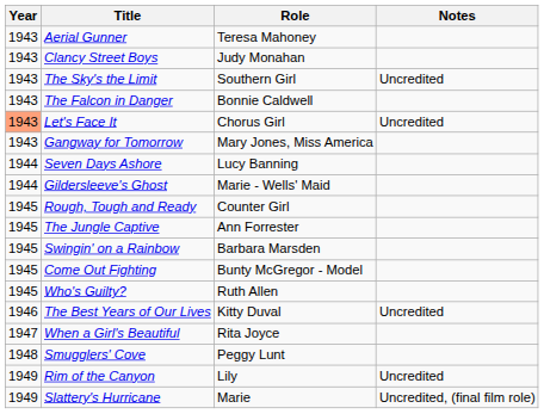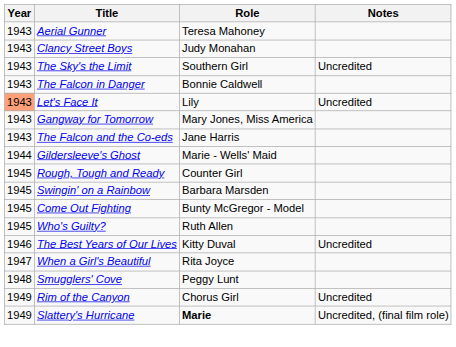 <table class="wikitable">
 <tr>
 <th>Year</th>
 <th>Title</th>
 <th>Role</th>
 <th>Notes</th>
 </tr>
 <tr>
 <td>1943</td>
 <td><em><a href='#'>Aerial Gunner</a></em></td>
 <td>Teresa Mahoney</td>
 <td></td>
 </tr>
 <tr>
 <td>1943</td>
 <td><em><a href='#'>Clancy Street Boys</a></em></td>
 <td>Judy Monahan</td>
 <td></td>
 </tr>
 <tr>
 <td>1943</td>
 <td><em><a href='#'>The Sky's the Limit</a></em></td>
 <td>Southern Girl</td>
 <td>Uncredited</td>
 </tr>
 <tr>
 <td>1943</td>
 <td><em><a href='#'>The Falcon in Danger</a></em></td>
 <td>Bonnie Caldwell</td>
 <td></td>
 </tr>
 <tr>
 <td style="background: lightsalmon;">1943</td>
 <td><em><a href='#'>Let's Face It</a></em></td>
-<td>Chorus Girl</td>
+<td>Lily</td>
 <td>Uncredited</td>
 </tr>
 <tr>
 <td>1943</td>
 <td><em><a href='#'>Gangway for Tomorrow</a></em></td>
 <td>Mary Jones, Miss America</td>
 <td></td>
 </tr>
 <tr>
-<td>1944</td>
-<td><em><a href='#'>Seven Days Ashore</a></em></td>
-<td>Lucy Banning</td>
+<td>1943</td>
+<td><em><a href='#'>The Falcon and the Co-eds</a></em></td>
+<td>Jane Harris</td>
 <td></td>
 </tr>
 <tr>
 <td>1944</td>
 <td><em><a href='#'>Gildersleeve's Ghost</a></em></td>
 <td>Marie - Wells' Maid</td>
 <td></td>
 </tr>
 <tr>
 <td>1945</td>
 <td><em><a href='#'>Rough, Tough and Ready</a></em></td>
 <td>Counter Girl</td>
-<td></td>
-</tr>
-<tr>
-<td>1945</td>
-<td><em><a href='#'>The Jungle Captive</a></em></td>
-<td>Ann Forrester</td>
 <td></td>
 </tr>
 <tr>
 <td>1945</td>
 <td><em><a href='#'>Swingin' on a Rainbow</a></em></td>
 <td>Barbara Marsden</td>
 <td></td>
 </tr>
 <tr>
 <td>1945</td>
 <td><em><a href='#'>Come Out Fighting</a></em></td>
 <td>Bunty McGregor - Model</td>
 <td></td>
 </tr>
 <tr>
 <td>1945</td>
 <td><em><a href='#'>Who's Guilty?</a></em></td>
 <td>Ruth Allen</td>
 <td></td>
 </tr>
 <tr>
 <td>1946</td>
 <td><em><a href='#'>The Best Years of Our Lives</a></em></td>
 <td>Kitty Duval</td>
 <td>Uncredited</td>
 </tr>
 <tr>
 <td>1947</td>
 <td><em><a href='#'>When a Girl's Beautiful</a></em></td>
 <td>Rita Joyce</td>
 <td></td>
 </tr>
 <tr>
 <td>1948</td>
 <td><em><a href='#'>Smugglers' Cove</a></em></td>
 <td>Peggy Lunt</td>
 <td></td>
 </tr>
 <tr>
 <td>1949</td>
 <td><em><a href='#'>Rim of the Canyon</a></em></td>
-<td>Lily</td>
+<td>Chorus Girl</td>
 <td>Uncredited</td>
 </tr>
 <tr>
 <td>1949</td>
 <td><em><a href='#'>Slattery's Hurricane</a></em></td>
-<td>Marie</td>
+<td><strong>Marie</strong></td>
 <td>Uncredited, (final film role)</td>
 </tr>
 </table>
